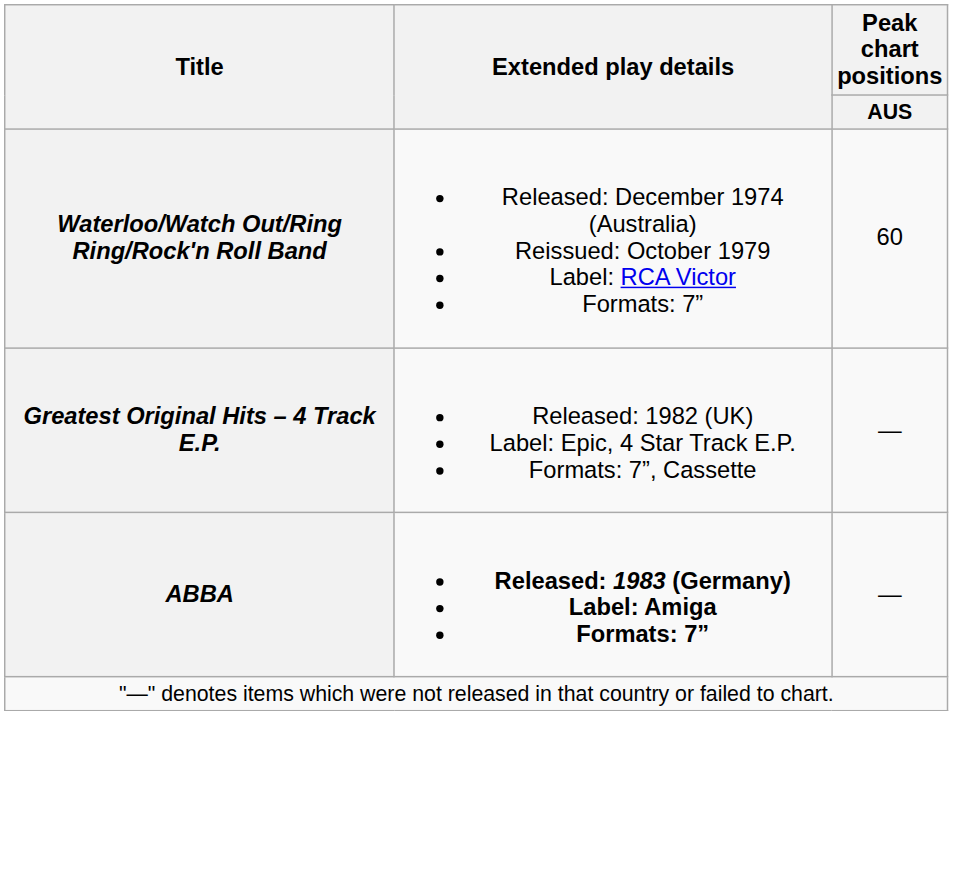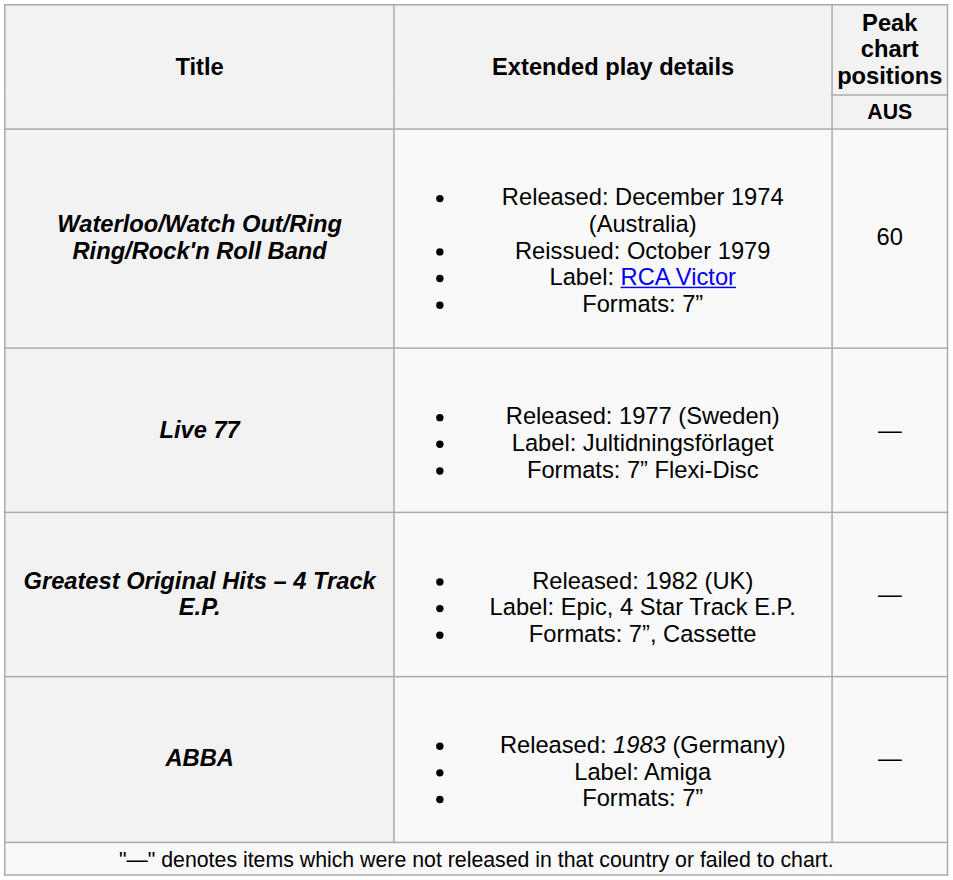 <table class="wikitable plainrowheaders" style="text-align:center;">
 <tr>
 <th scope="col" rowspan="2" style="width:16em;">Title</th>
 <th scope="col" rowspan="2" style="width:18em;">Extended play details</th>
 <th scope="col" colspan="1">Peak chart positions</th>
 </tr>
 <tr>
 <th scope="col" style="width:3em;font-size:90%;">AUS<br></th>
 </tr>
 <tr>
 <th scope="row"><em>Waterloo/Watch Out/Ring Ring/Rock'n Roll Band</em></th>
 <td><br><ul><li>Released: December 1974 <span>(Australia)</span></li><li>Reissued: October 1979</li><li>Label: <a href='#'>RCA Victor</a></li><li>Formats: 7”</li></ul></td>
 <td>60</td>
 </tr>
 <tr>
+<th scope="row"><em>Live 77</em></th>
+<td><br><ul><li>Released: 1977 <span>(Sweden)</span></li><li>Label: Jultidningsförlaget</li><li>Formats: 7” Flexi-Disc</li></ul></td>
+<td>—</td>
+</tr>
+<tr>
 <th scope="row"><em>Greatest Original Hits – 4 Track E.P.</em></th>
 <td><br><ul><li>Released: 1982 <span>(UK)</span></li><li>Label: Epic, 4 Star Track E.P.</li><li>Formats: 7”, Cassette</li></ul></td>
 <td>—</td>
 </tr>
 <tr>
 <th scope="row"><em>ABBA</em></th>
-<td><strong><br><ul><li>Released: <em>1983</em> <span>(Germany)</span></li><li>Label: Amiga</li><li>Formats: 7”</li></ul></strong></td>
+<td><br><ul><li>Released: <em>1983</em> <span>(Germany)</span></li><li>Label: Amiga</li><li>Formats: 7”</li></ul></td>
 <td>—</td>
 </tr>
 <tr>
 <td colspan="3" style="text-align:center; font-size:90%;">"—" denotes items which were not released in that country or failed to chart.</td>
 </tr>
 </table>
